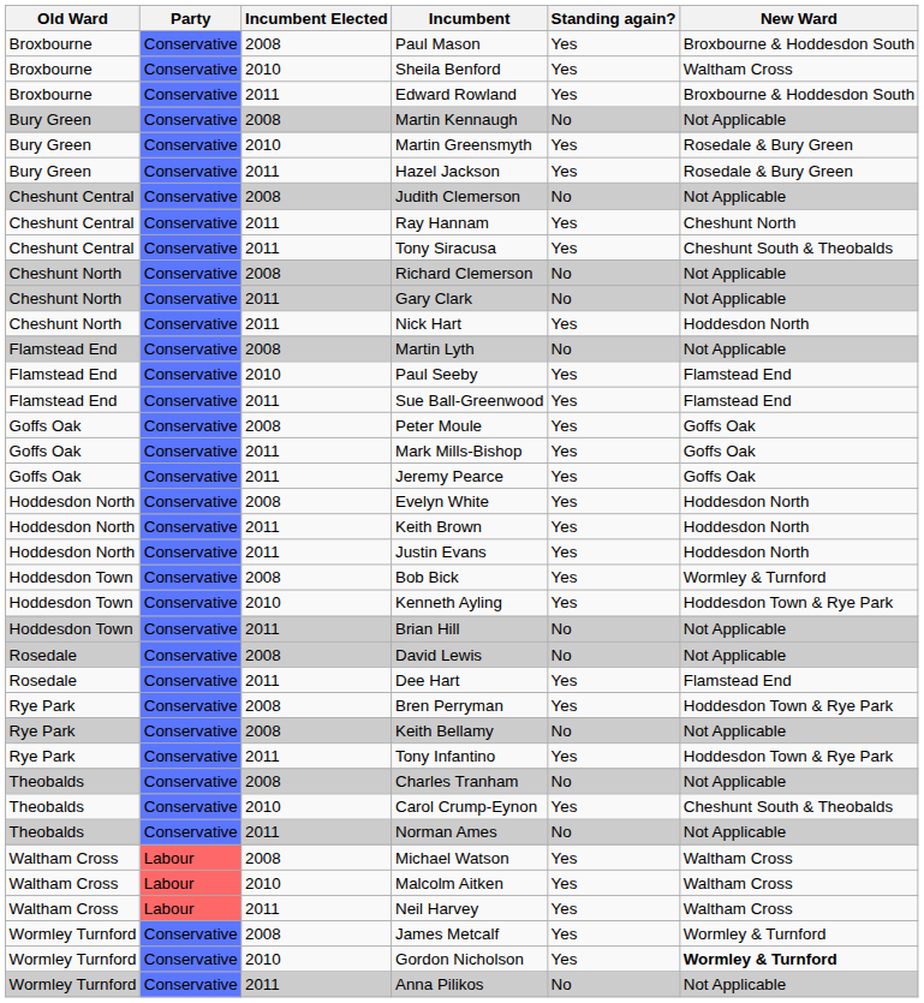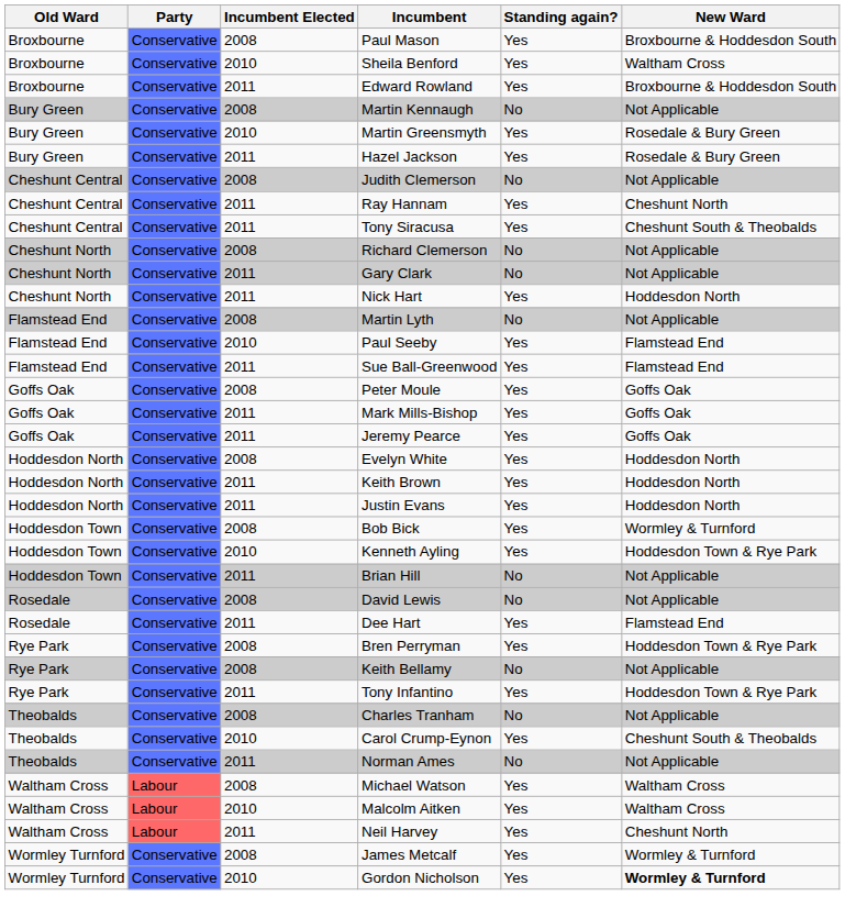 <table class="wikitable" style="font-size: 95%;">
 <tr>
 <th>Old Ward</th>
 <th>Party</th>
 <th>Incumbent Elected</th>
 <th>Incumbent</th>
 <th>Standing again?</th>
 <th>New Ward</th>
 </tr>
 <tr>
 <td>Broxbourne</td>
 <td style="background:#5b76ff;">Conservative</td>
 <td>2008</td>
 <td>Paul Mason</td>
 <td>Yes</td>
 <td>Broxbourne & Hoddesdon South</td>
 </tr>
 <tr>
 <td>Broxbourne</td>
 <td style="background:#5b76ff;">Conservative</td>
 <td>2010</td>
 <td>Sheila Benford</td>
 <td>Yes</td>
 <td>Waltham Cross</td>
 </tr>
 <tr>
 <td>Broxbourne</td>
 <td style="background:#5b76ff;">Conservative</td>
 <td>2011</td>
 <td>Edward Rowland</td>
 <td>Yes</td>
 <td>Broxbourne & Hoddesdon South</td>
 </tr>
 <tr>
 <td style="background:#ccc;">Bury Green</td>
 <td style="background:#5b76ff;">Conservative</td>
 <td style="background:#ccc;">2008</td>
 <td style="background:#ccc;">Martin Kennaugh</td>
 <td style="background:#ccc;">No</td>
 <td style="background:#ccc;">Not Applicable</td>
 </tr>
 <tr>
 <td>Bury Green</td>
 <td style="background:#5b76ff;">Conservative</td>
 <td>2010</td>
 <td>Martin Greensmyth</td>
 <td>Yes</td>
 <td>Rosedale & Bury Green</td>
 </tr>
 <tr>
 <td>Bury Green</td>
 <td style="background:#5b76ff;">Conservative</td>
 <td>2011</td>
 <td>Hazel Jackson</td>
 <td>Yes</td>
 <td>Rosedale & Bury Green</td>
 </tr>
 <tr>
 <td style="background:#ccc;">Cheshunt Central</td>
 <td style="background:#5b76ff;">Conservative</td>
 <td style="background:#ccc;">2008</td>
 <td style="background:#ccc;">Judith Clemerson</td>
 <td style="background:#ccc;">No</td>
 <td style="background:#ccc;">Not Applicable</td>
 </tr>
 <tr>
 <td>Cheshunt Central</td>
 <td style="background:#5b76ff;">Conservative</td>
 <td>2011</td>
 <td>Ray Hannam</td>
 <td>Yes</td>
 <td>Cheshunt North</td>
 </tr>
 <tr>
 <td>Cheshunt Central</td>
 <td style="background:#5b76ff;">Conservative</td>
 <td>2011</td>
 <td>Tony Siracusa</td>
 <td>Yes</td>
 <td>Cheshunt South & Theobalds</td>
 </tr>
 <tr>
 <td style="background:#ccc;">Cheshunt North</td>
 <td style="background:#5b76ff;">Conservative</td>
 <td style="background:#ccc;">2008</td>
 <td style="background:#ccc;">Richard Clemerson</td>
 <td style="background:#ccc;">No</td>
 <td style="background:#ccc;">Not Applicable</td>
 </tr>
 <tr>
 <td style="background:#ccc;">Cheshunt North</td>
 <td style="background:#5b76ff;">Conservative</td>
 <td style="background:#ccc;">2011</td>
 <td style="background:#ccc;">Gary Clark</td>
 <td style="background:#ccc;">No</td>
 <td style="background:#ccc;">Not Applicable</td>
 </tr>
 <tr>
 <td>Cheshunt North</td>
 <td style="background:#5b76ff;">Conservative</td>
 <td>2011</td>
 <td>Nick Hart</td>
 <td>Yes</td>
 <td>Hoddesdon North</td>
 </tr>
 <tr>
 <td style="background:#ccc;">Flamstead End</td>
 <td style="background:#5b76ff;">Conservative</td>
 <td style="background:#ccc;">2008</td>
 <td style="background:#ccc;">Martin Lyth</td>
 <td style="background:#ccc;">No</td>
 <td style="background:#ccc;">Not Applicable</td>
 </tr>
 <tr>
 <td>Flamstead End</td>
 <td style="background:#5b76ff;">Conservative</td>
 <td>2010</td>
 <td>Paul Seeby</td>
 <td>Yes</td>
 <td>Flamstead End</td>
 </tr>
 <tr>
 <td>Flamstead End</td>
 <td style="background:#5b76ff;">Conservative</td>
 <td>2011</td>
 <td>Sue Ball-Greenwood</td>
 <td>Yes</td>
 <td>Flamstead End</td>
 </tr>
 <tr>
 <td>Goffs Oak</td>
 <td style="background:#5b76ff;">Conservative</td>
 <td>2008</td>
 <td>Peter Moule</td>
 <td>Yes</td>
 <td>Goffs Oak</td>
 </tr>
 <tr>
 <td>Goffs Oak</td>
 <td style="background:#5b76ff;">Conservative</td>
 <td>2011</td>
 <td>Mark Mills-Bishop</td>
 <td>Yes</td>
 <td>Goffs Oak</td>
 </tr>
 <tr>
 <td>Goffs Oak</td>
 <td style="background:#5b76ff;">Conservative</td>
 <td>2011</td>
 <td>Jeremy Pearce</td>
 <td>Yes</td>
 <td>Goffs Oak</td>
 </tr>
 <tr>
 <td>Hoddesdon North</td>
 <td style="background:#5b76ff;">Conservative</td>
 <td>2008</td>
 <td>Evelyn White</td>
 <td>Yes</td>
 <td>Hoddesdon North</td>
 </tr>
 <tr>
 <td>Hoddesdon North</td>
 <td style="background:#5b76ff;">Conservative</td>
 <td>2011</td>
 <td>Keith Brown</td>
 <td>Yes</td>
 <td>Hoddesdon North</td>
 </tr>
 <tr>
 <td>Hoddesdon North</td>
 <td style="background:#5b76ff;">Conservative</td>
 <td>2011</td>
 <td>Justin Evans</td>
 <td>Yes</td>
 <td>Hoddesdon North</td>
 </tr>
 <tr>
 <td>Hoddesdon Town</td>
 <td style="background:#5b76ff;">Conservative</td>
 <td>2008</td>
 <td>Bob Bick</td>
 <td>Yes</td>
 <td>Wormley & Turnford</td>
 </tr>
 <tr>
 <td>Hoddesdon Town</td>
 <td style="background:#5b76ff;">Conservative</td>
 <td>2010</td>
 <td>Kenneth Ayling</td>
 <td>Yes</td>
 <td>Hoddesdon Town & Rye Park</td>
 </tr>
 <tr>
 <td style="background:#ccc;">Hoddesdon Town</td>
 <td style="background:#5b76ff;">Conservative</td>
 <td style="background:#ccc;">2011</td>
 <td style="background:#ccc;">Brian Hill</td>
 <td style="background:#ccc;">No</td>
 <td style="background:#ccc;">Not Applicable</td>
 </tr>
 <tr>
 <td style="background:#ccc;">Rosedale</td>
 <td style="background:#5b76ff;">Conservative</td>
 <td style="background:#ccc;">2008</td>
 <td style="background:#ccc;">David Lewis</td>
 <td style="background:#ccc;">No</td>
 <td style="background:#ccc;">Not Applicable</td>
 </tr>
 <tr>
 <td>Rosedale</td>
 <td style="background:#5b76ff;">Conservative</td>
 <td>2011</td>
 <td>Dee Hart</td>
 <td>Yes</td>
 <td>Flamstead End</td>
 </tr>
 <tr>
 <td>Rye Park</td>
 <td style="background:#5b76ff;">Conservative</td>
 <td>2008</td>
 <td>Bren Perryman</td>
 <td>Yes</td>
 <td>Hoddesdon Town & Rye Park</td>
 </tr>
 <tr>
 <td style="background:#ccc;">Rye Park</td>
 <td style="background:#5b76ff;">Conservative</td>
 <td style="background:#ccc;">2008</td>
 <td style="background:#ccc;">Keith Bellamy</td>
 <td style="background:#ccc;">No</td>
 <td style="background:#ccc;">Not Applicable</td>
 </tr>
 <tr>
 <td>Rye Park</td>
 <td style="background:#5b76ff;">Conservative</td>
 <td>2011</td>
 <td>Tony Infantino</td>
 <td>Yes</td>
 <td>Hoddesdon Town & Rye Park</td>
 </tr>
 <tr>
 <td style="background:#ccc;">Theobalds</td>
 <td style="background:#5b76ff;">Conservative</td>
 <td style="background:#ccc;">2008</td>
 <td style="background:#ccc;">Charles Tranham</td>
 <td style="background:#ccc;">No</td>
 <td style="background:#ccc;">Not Applicable</td>
 </tr>
 <tr>
 <td>Theobalds</td>
 <td style="background:#5b76ff;">Conservative</td>
 <td>2010</td>
 <td>Carol Crump-Eynon</td>
 <td>Yes</td>
 <td>Cheshunt South & Theobalds</td>
 </tr>
 <tr>
 <td style="background:#ccc;">Theobalds</td>
 <td style="background:#5b76ff;">Conservative</td>
 <td style="background:#ccc;">2011</td>
 <td style="background:#ccc;">Norman Ames</td>
 <td style="background:#ccc;">No</td>
 <td style="background:#ccc;">Not Applicable</td>
 </tr>
 <tr>
 <td>Waltham Cross</td>
 <td style="background:#ff6868;">Labour</td>
 <td>2008</td>
 <td>Michael Watson</td>
 <td>Yes</td>
 <td>Waltham Cross</td>
 </tr>
 <tr>
 <td>Waltham Cross</td>
 <td style="background:#ff6868;">Labour</td>
 <td>2010</td>
 <td>Malcolm Aitken</td>
 <td>Yes</td>
 <td>Waltham Cross</td>
 </tr>
 <tr>
 <td>Waltham Cross</td>
 <td style="background:#ff6868;">Labour</td>
 <td>2011</td>
 <td>Neil Harvey</td>
 <td>Yes</td>
-<td>Waltham Cross</td>
+<td>Cheshunt North</td>
 </tr>
 <tr>
 <td>Wormley Turnford</td>
 <td style="background:#5b76ff;">Conservative</td>
 <td>2008</td>
 <td>James Metcalf</td>
 <td>Yes</td>
 <td>Wormley & Turnford</td>
 </tr>
 <tr>
 <td>Wormley Turnford</td>
 <td style="background:#5b76ff;">Conservative</td>
 <td>2010</td>
 <td>Gordon Nicholson</td>
 <td>Yes</td>
 <td><strong>Wormley & Turnford</strong></td>
 </tr>
-<tr>
-<td style="background:#ccc;">Wormley Turnford</td>
-<td style="background:#5b76ff;">Conservative</td>
-<td style="background:#ccc;">2011</td>
-<td style="background:#ccc;">Anna Pilikos</td>
-<td style="background:#ccc;">No</td>
-<td style="background:#ccc;">Not Applicable</td>
-</tr>
 </table>
